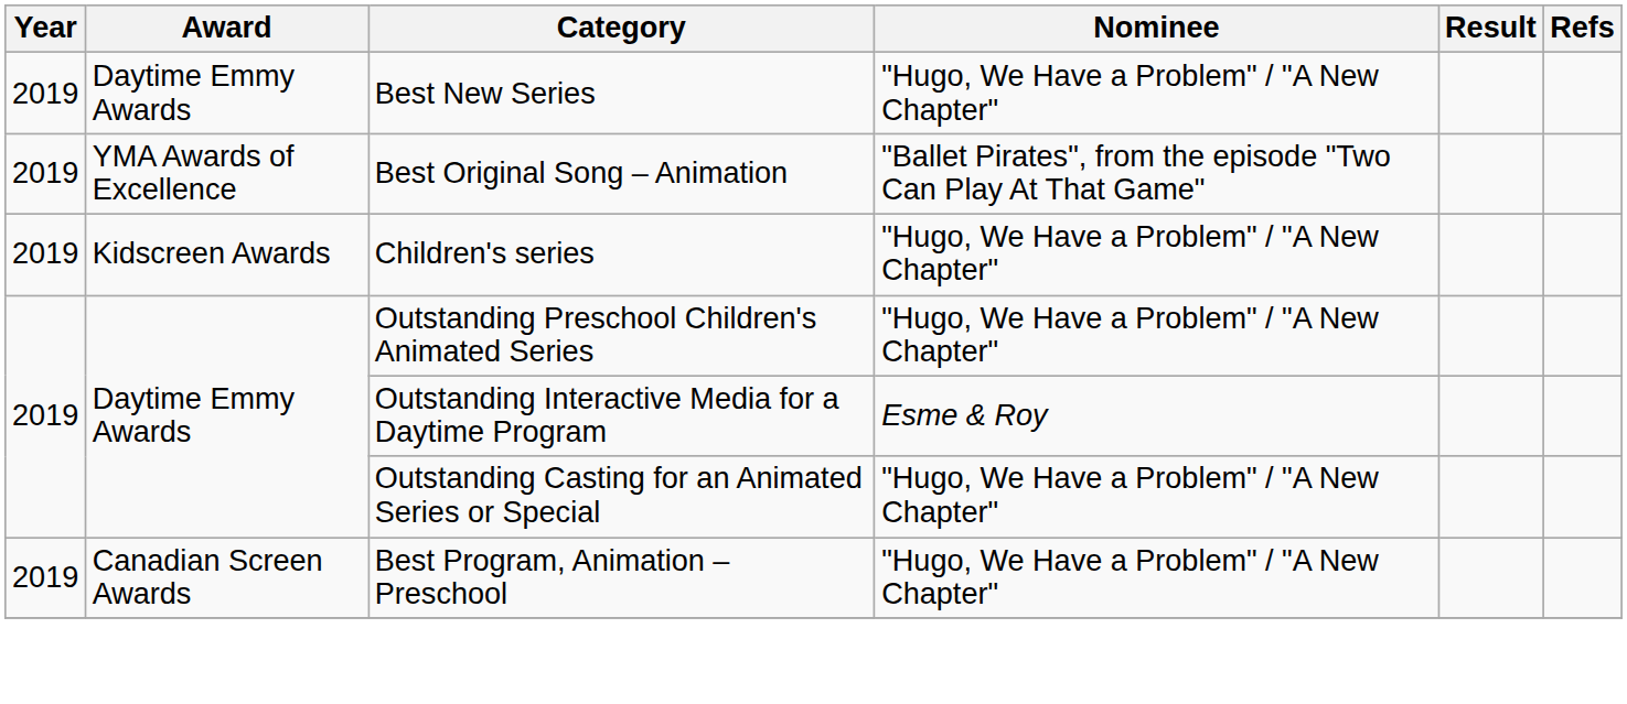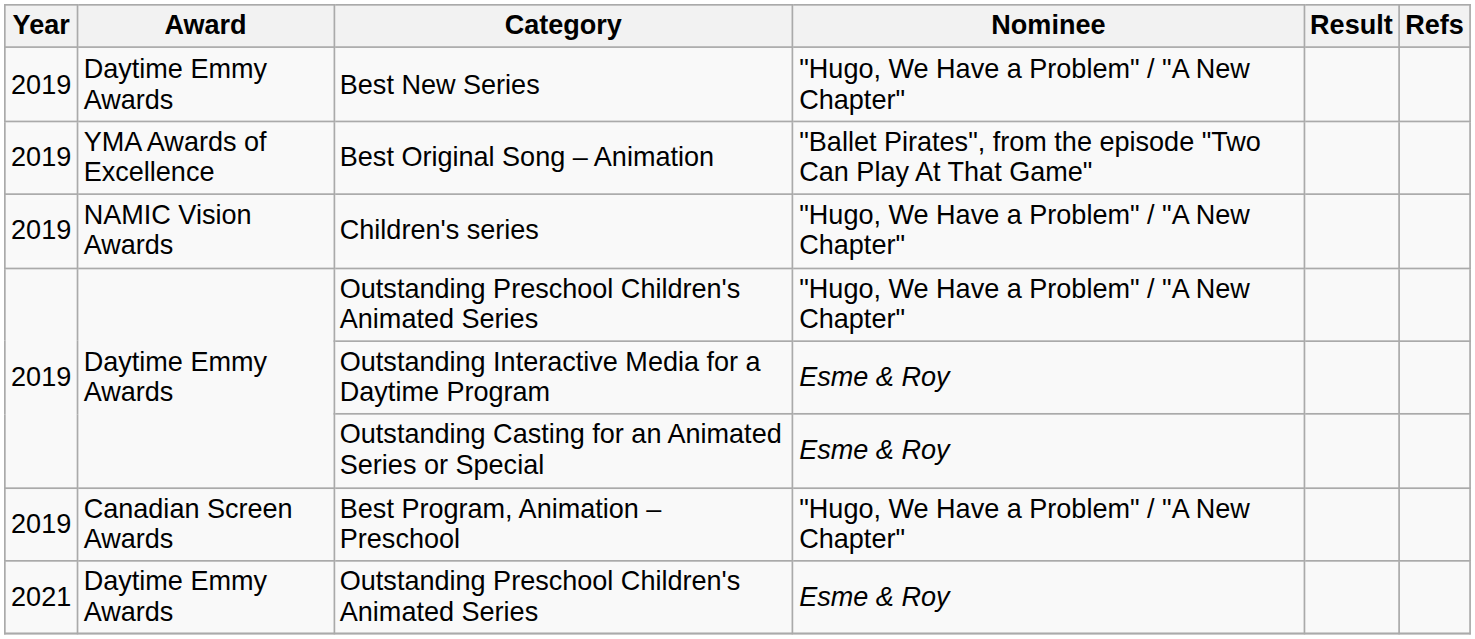 <table class="wikitable">
 <tr>
 <th>Year</th>
 <th>Award</th>
 <th>Category</th>
 <th>Nominee</th>
 <th>Result</th>
 <th>Refs</th>
 </tr>
 <tr>
 <td>2019</td>
 <td>Daytime Emmy Awards</td>
 <td>Best New Series</td>
 <td>"Hugo, We Have a Problem" / "A New Chapter"</td>
 <td></td>
 <td style="text-align:center;"></td>
 </tr>
 <tr>
 <td>2019</td>
 <td>YMA Awards of Excellence</td>
 <td>Best Original Song – Animation</td>
 <td>"Ballet Pirates", from the episode "Two Can Play At That Game"</td>
 <td></td>
 <td style="text-align:center;"></td>
 </tr>
 <tr>
 <td>2019</td>
-<td>Kidscreen Awards</td>
+<td>NAMIC Vision Awards</td>
 <td>Children's series</td>
 <td>"Hugo, We Have a Problem" / "A New Chapter"</td>
 <td></td>
 <td style="text-align:center;"></td>
 </tr>
 <tr>
 <td rowspan="3">2019</td>
 <td rowspan="3">Daytime Emmy Awards</td>
 <td>Outstanding Preschool Children's Animated Series</td>
 <td>"Hugo, We Have a Problem" / "A New Chapter"</td>
 <td></td>
 <td></td>
 </tr>
 <tr>
 <td>Outstanding Interactive Media for a Daytime Program</td>
 <td><em>Esme & Roy</em></td>
 <td></td>
 <td></td>
 </tr>
 <tr>
 <td>Outstanding Casting for an Animated Series or Special</td>
-<td>"Hugo, We Have a Problem" / "A New Chapter"</td>
+<td><em>Esme & Roy</em></td>
 <td></td>
 <td></td>
 </tr>
 <tr>
 <td>2019</td>
 <td>Canadian Screen Awards</td>
 <td>Best Program, Animation – Preschool</td>
 <td>"Hugo, We Have a Problem" / "A New Chapter"</td>
 <td></td>
 <td></td>
 </tr>
 <tr>
+<td>2021</td>
+<td>Daytime Emmy Awards</td>
+<td>Outstanding Preschool Children's Animated Series</td>
+<td><em>Esme & Roy</em></td>
+<td></td>
+<td></td>
+</tr>
+<tr>
 </tr>
 </table>
